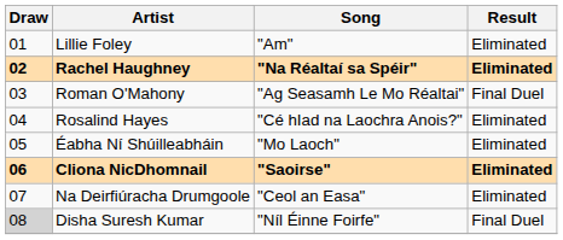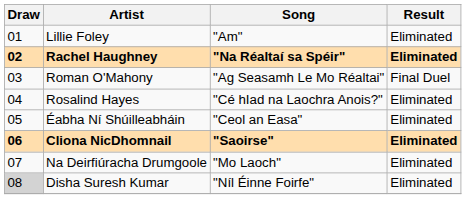 <table class="sortable wikitable">
 <tr>
 <th>Draw</th>
 <th>Artist</th>
 <th>Song</th>
 <th>Result</th>
 </tr>
 <tr>
 <td>01</td>
 <td>Lillie Foley</td>
 <td>"Am"</td>
 <td>Eliminated</td>
 </tr>
 <tr style="font-weight: bold; background: navajowhite;">
 <td>02</td>
 <td>Rachel Haughney</td>
 <td>"Na Réaltaí sa Spéir"</td>
 <td>Eliminated</td>
 </tr>
 <tr>
 <td>03</td>
 <td>Roman O'Mahony</td>
 <td>"Ag Seasamh Le Mo Réaltai"</td>
 <td>Final Duel</td>
 </tr>
 <tr>
 <td>04</td>
 <td>Rosalind Hayes</td>
 <td>"Cé hIad na Laochra Anois?"</td>
 <td>Eliminated</td>
 </tr>
 <tr>
 <td>05</td>
 <td>Éabha Ní Shúilleabháin</td>
-<td>"Mo Laoch"</td>
+<td>"Ceol an Easa"</td>
 <td>Eliminated</td>
 </tr>
 <tr style="font-weight: bold; background: navajowhite;">
 <td>06</td>
 <td>Cliona NicDhomnail</td>
 <td>"Saoirse"</td>
 <td>Eliminated</td>
 </tr>
 <tr>
 <td>07</td>
 <td>Na Deirfiúracha Drumgoole</td>
-<td>"Ceol an Easa"</td>
+<td>"Mo Laoch"</td>
 <td>Eliminated</td>
 </tr>
 <tr>
 <td style="background: lightgrey;">08</td>
 <td>Disha Suresh Kumar</td>
 <td>"Níl Éinne Foirfe"</td>
-<td>Final Duel</td>
+<td>Eliminated</td>
 </tr>
 <tr>
 </tr>
 </table>
